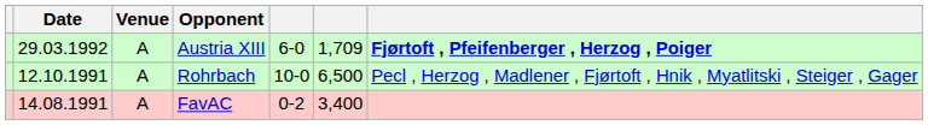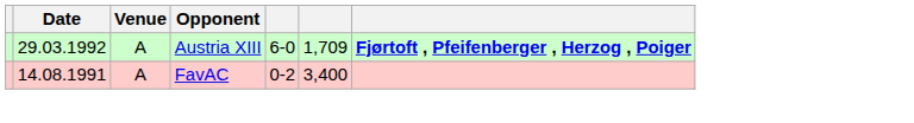 <table class="wikitable" Style="text-align: center">
 <tr>
 <th></th>
 <th>Date</th>
 <th>Venue</th>
 <th>Opponent</th>
 <th></th>
 <th></th>
 <th></th>
 </tr>
 <tr style="background:#cfc">
 <td></td>
 <td>29.03.1992</td>
 <td>A</td>
 <td align="left"><a href='#'>Austria XIII</a></td>
 <td>6-0</td>
 <td align="right">1,709</td>
 <td align="left"><strong><a href='#'>Fjørtoft</a>   , <a href='#'>Pfeifenberger</a> , <a href='#'>Herzog</a> , <a href='#'>Poiger</a> </strong></td>
 </tr>
-<tr style="background:#cfc">
-<td></td>
-<td>12.10.1991</td>
-<td>A</td>
-<td align="left"><a href='#'>Rohrbach</a></td>
-<td>10-0</td>
-<td align="right">6,500</td>
-<td align="left"><a href='#'>Pecl</a> , <a href='#'>Herzog</a> , <a href='#'>Madlener</a> , <a href='#'>Fjørtoft</a>   , <a href='#'>Hnik</a> , <a href='#'>Myatlitski</a> , <a href='#'>Steiger</a> , <a href='#'>Gager</a> </td>
-</tr>
 <tr style="background:#fcc">
 <td></td>
 <td>14.08.1991</td>
 <td>A</td>
 <td align="left"><a href='#'>FavAC</a></td>
 <td>0-2</td>
 <td align="right">3,400</td>
 <td align="left"></td>
 </tr>
 </table>
